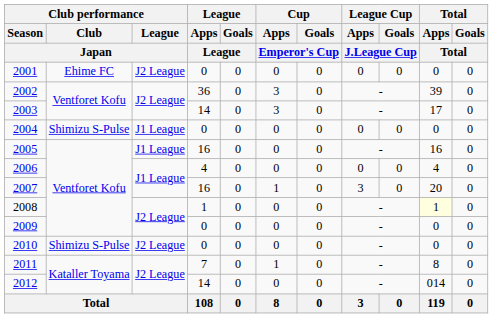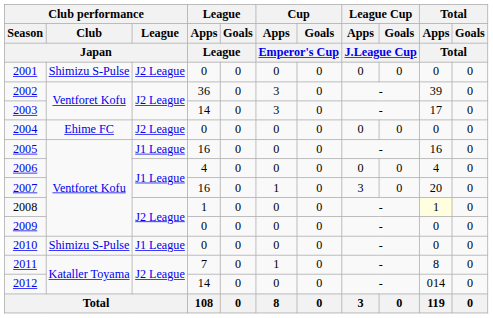 <table class="wikitable" style="text-align:center;">
 <tr>
 <th colspan=3>Club performance</th>
 <th colspan=2>League</th>
 <th colspan=2>Cup</th>
 <th colspan=2>League Cup</th>
 <th colspan=2>Total</th>
 </tr>
 <tr>
 <th>Season</th>
 <th>Club</th>
 <th>League</th>
 <th>Apps</th>
 <th>Goals</th>
 <th>Apps</th>
 <th>Goals</th>
 <th>Apps</th>
 <th>Goals</th>
 <th>Apps</th>
 <th>Goals</th>
 </tr>
 <tr>
 <th colspan=3>Japan</th>
 <th colspan=2>League</th>
 <th colspan=2><a href='#'>Emperor's Cup</a></th>
 <th colspan=2><a href='#'>J.League Cup</a></th>
 <th colspan=2>Total</th>
 </tr>
 <tr>
 <td><a href='#'>2001</a></td>
-<td><a href='#'>Ehime FC</a></td>
+<td><a href='#'>Shimizu S-Pulse</a></td>
 <td><a href='#'>J2 League</a></td>
 <td>0</td>
 <td>0</td>
 <td>0</td>
 <td>0</td>
 <td>0</td>
 <td>0</td>
 <td>0</td>
 <td>0</td>
 </tr>
 <tr>
 <td><a href='#'>2002</a></td>
 <td rowspan="2"><a href='#'>Ventforet Kofu</a></td>
 <td rowspan="2"><a href='#'>J2 League</a></td>
 <td>36</td>
 <td>0</td>
 <td>3</td>
 <td>0</td>
 <td colspan="2">-</td>
 <td>39</td>
 <td>0</td>
 </tr>
 <tr>
 <td><a href='#'>2003</a></td>
 <td>14</td>
 <td>0</td>
 <td>3</td>
 <td>0</td>
 <td colspan="2">-</td>
 <td>17</td>
 <td>0</td>
 </tr>
 <tr>
 <td><a href='#'>2004</a></td>
-<td><a href='#'>Shimizu S-Pulse</a></td>
-<td><a href='#'>J1 League</a></td>
+<td><a href='#'>Ehime FC</a></td>
+<td><a href='#'>J2 League</a></td>
 <td>0</td>
 <td>0</td>
 <td>0</td>
 <td>0</td>
 <td>0</td>
 <td>0</td>
 <td>0</td>
 <td>0</td>
 </tr>
 <tr>
 <td><a href='#'>2005</a></td>
 <td rowspan="5"><a href='#'>Ventforet Kofu</a></td>
 <td><a href='#'>J1 League</a></td>
 <td>16</td>
 <td>0</td>
 <td>0</td>
 <td>0</td>
 <td colspan="2">-</td>
 <td>16</td>
 <td>0</td>
 </tr>
 <tr>
 <td><a href='#'>2006</a></td>
 <td rowspan="2"><a href='#'>J1 League</a></td>
 <td>4</td>
 <td>0</td>
 <td>0</td>
 <td>0</td>
 <td>0</td>
 <td>0</td>
 <td>4</td>
 <td>0</td>
 </tr>
 <tr>
 <td><a href='#'>2007</a></td>
 <td>16</td>
 <td>0</td>
 <td>1</td>
 <td>0</td>
 <td>3</td>
 <td>0</td>
 <td>20</td>
 <td>0</td>
 </tr>
 <tr>
 <td>2008</td>
 <td rowspan="2"><a href='#'>J2 League</a></td>
 <td>1</td>
 <td>0</td>
 <td>0</td>
 <td>0</td>
 <td colspan="2">-</td>
 <td style="background: lightyellow;">1</td>
 <td>0</td>
 </tr>
 <tr>
 <td><a href='#'>2009</a></td>
 <td>0</td>
 <td>0</td>
 <td>0</td>
 <td>0</td>
 <td colspan="2">-</td>
 <td>0</td>
 <td>0</td>
 </tr>
 <tr>
 <td><a href='#'>2010</a></td>
 <td><a href='#'>Shimizu S-Pulse</a></td>
-<td><a href='#'>J2 League</a></td>
+<td><a href='#'>J1 League</a></td>
 <td>0</td>
 <td>0</td>
 <td>0</td>
 <td>0</td>
 <td colspan="2">-</td>
 <td>0</td>
 <td>0</td>
 </tr>
 <tr>
 <td><a href='#'>2011</a></td>
 <td rowspan="2"><a href='#'>Kataller Toyama</a></td>
 <td rowspan="2"><a href='#'>J2 League</a></td>
 <td>7</td>
 <td>0</td>
 <td>1</td>
 <td>0</td>
 <td colspan="2">-</td>
 <td>8</td>
 <td>0</td>
 </tr>
 <tr>
 <td><a href='#'>2012</a></td>
 <td>14</td>
 <td>0</td>
 <td>0</td>
 <td>0</td>
 <td colspan="2">-</td>
 <td>014</td>
 <td>0</td>
 </tr>
 <tr>
 <th colspan=3>Total</th>
 <th>108</th>
 <th>0</th>
 <th>8</th>
 <th>0</th>
 <th>3</th>
 <th>0</th>
 <th>119</th>
 <th>0</th>
 </tr>
 </table>
